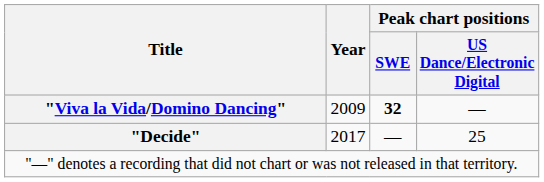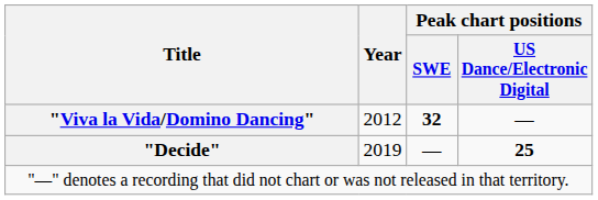 <table class="wikitable plainrowheaders" style="text-align:center;">
 <tr>
 <th scope="col" rowspan="2" style="width:18em;">Title</th>
 <th scope="col" rowspan="2">Year</th>
 <th scope="col" colspan="2">Peak chart positions</th>
 </tr>
 <tr>
 <th scope="col" style="width:2.5em;font-size:90%;"><a href='#'>SWE</a><br></th>
 <th scope="col" style="width:2.5em;font-size:90%;"><a href='#'>US Dance/Electronic Digital</a></th>
 </tr>
 <tr>
 <th scope="row">"<a href='#'>Viva la Vida</a>/<a href='#'>Domino Dancing</a>"</th>
-<td>2009</td>
+<td>2012</td>
 <td><strong>32</strong></td>
 <td>—</td>
 </tr>
 <tr>
 <th scope="row">"Decide"</th>
-<td>2017</td>
+<td>2019</td>
 <td>—</td>
-<td>25</td>
+<td><strong>25</strong></td>
 </tr>
 <tr>
 <td colspan="11" style="font-size:90%">"—" denotes a recording that did not chart or was not released in that territory.</td>
 </tr>
 </table>
